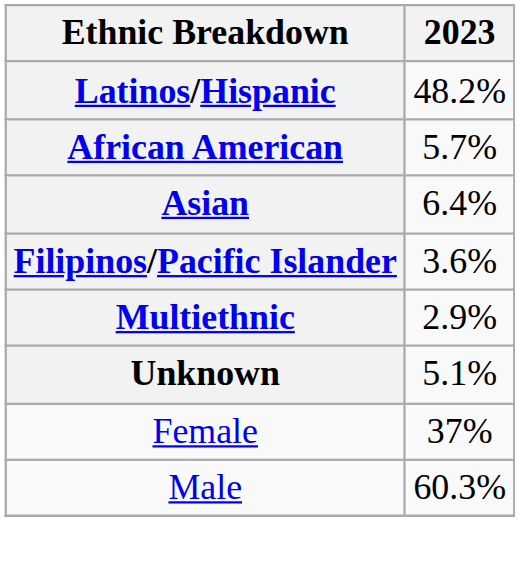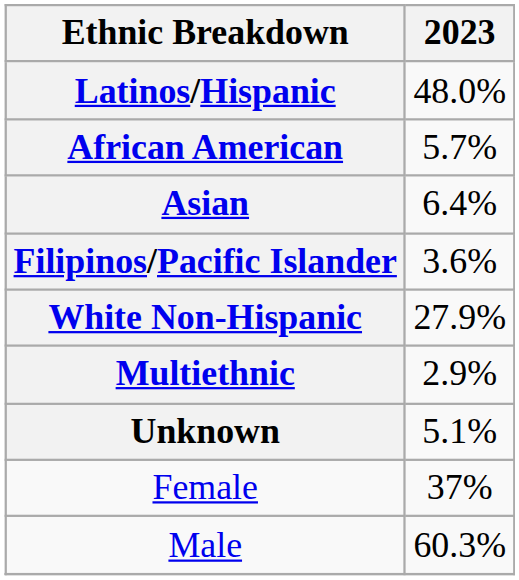 <table class="wikitable" style="text-align:center; float:right; margin-left:2em; margin:auto;">
 <tr>
 <th><strong>Ethnic Breakdown</strong></th>
 <th>2023</th>
 </tr>
 <tr>
 <th><a href='#'>Latinos</a>/<a href='#'>Hispanic</a></th>
-<td>48.2%</td>
+<td>48.0%</td>
 </tr>
 <tr>
 <th><a href='#'>African American</a></th>
 <td>5.7%</td>
 </tr>
 <tr>
 <th><a href='#'>Asian</a></th>
 <td>6.4%</td>
 </tr>
 <tr>
 <th><a href='#'>Filipinos</a>/<a href='#'>Pacific Islander</a></th>
 <td>3.6%</td>
+</tr>
+<tr>
+<th><a href='#'>White Non-Hispanic</a></th>
+<td>27.9%</td>
 </tr>
 <tr>
 <th><a href='#'>Multiethnic</a></th>
 <td>2.9%</td>
 </tr>
 <tr>
 <th>Unknown</th>
 <td>5.1%</td>
 </tr>
 <tr>
 <td><a href='#'>Female</a></td>
 <td>37%</td>
 </tr>
 <tr>
 <td><a href='#'>Male</a></td>
 <td>60.3%</td>
 </tr>
 <tr>
 </tr>
 </table>
